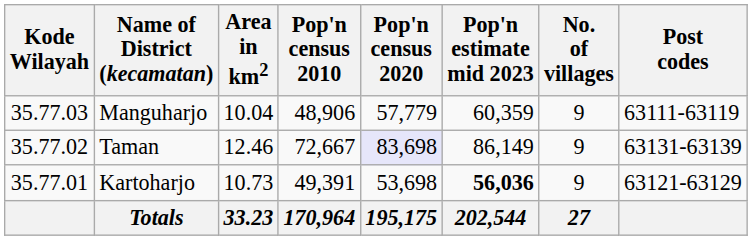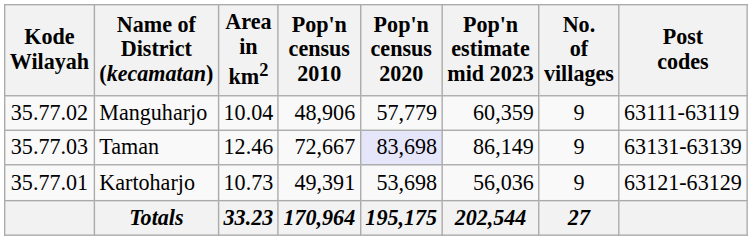 <table class="sortable wikitable">
 <tr>
 <th>Kode <br>Wilayah</th>
 <th>Name of<br>District<br>(<em>kecamatan</em>)</th>
 <th>Area <br> in<br> km<sup>2</sup></th>
 <th>Pop'n<br>census<br>2010</th>
 <th>Pop'n<br>census<br>2020</th>
 <th>Pop'n<br>estimate<br>mid 2023</th>
 <th>No.<br>of<br>villages</th>
 <th>Post<br>codes</th>
 </tr>
 <tr>
-<td align="center">35.77.03</td>
+<td align="center">35.77.02</td>
 <td>Manguharjo</td>
 <td align="right">10.04</td>
 <td align="right">48,906</td>
 <td align="right">57,779</td>
 <td align="right">60,359</td>
 <td align="center">9</td>
 <td>63111-63119</td>
 </tr>
 <tr>
-<td align="center">35.77.02</td>
+<td align="center">35.77.03</td>
 <td>Taman</td>
 <td align="right">12.46</td>
 <td align="right">72,667</td>
 <td align="right" style="background: lavender;">83,698</td>
 <td align="right">86,149</td>
 <td align="center">9</td>
 <td>63131-63139</td>
 </tr>
 <tr>
 <td align="center">35.77.01</td>
 <td>Kartoharjo</td>
 <td align="right">10.73</td>
 <td align="right">49,391</td>
 <td align="right">53,698</td>
-<td align="right"><strong>56,036</strong></td>
+<td align="right">56,036</td>
 <td align="center">9</td>
 <td>63121-63129</td>
 </tr>
 <tr>
 <th></th>
 <th><strong><em>Totals</em></strong></th>
 <th align="right"><em>33.23</em></th>
 <th align="right"><em>170,964</em></th>
 <th align="right"><em>195,175</em></th>
 <th align="right"><em>202,544</em></th>
 <th align="center"><em>27</em></th>
 <th></th>
 </tr>
 </table>
